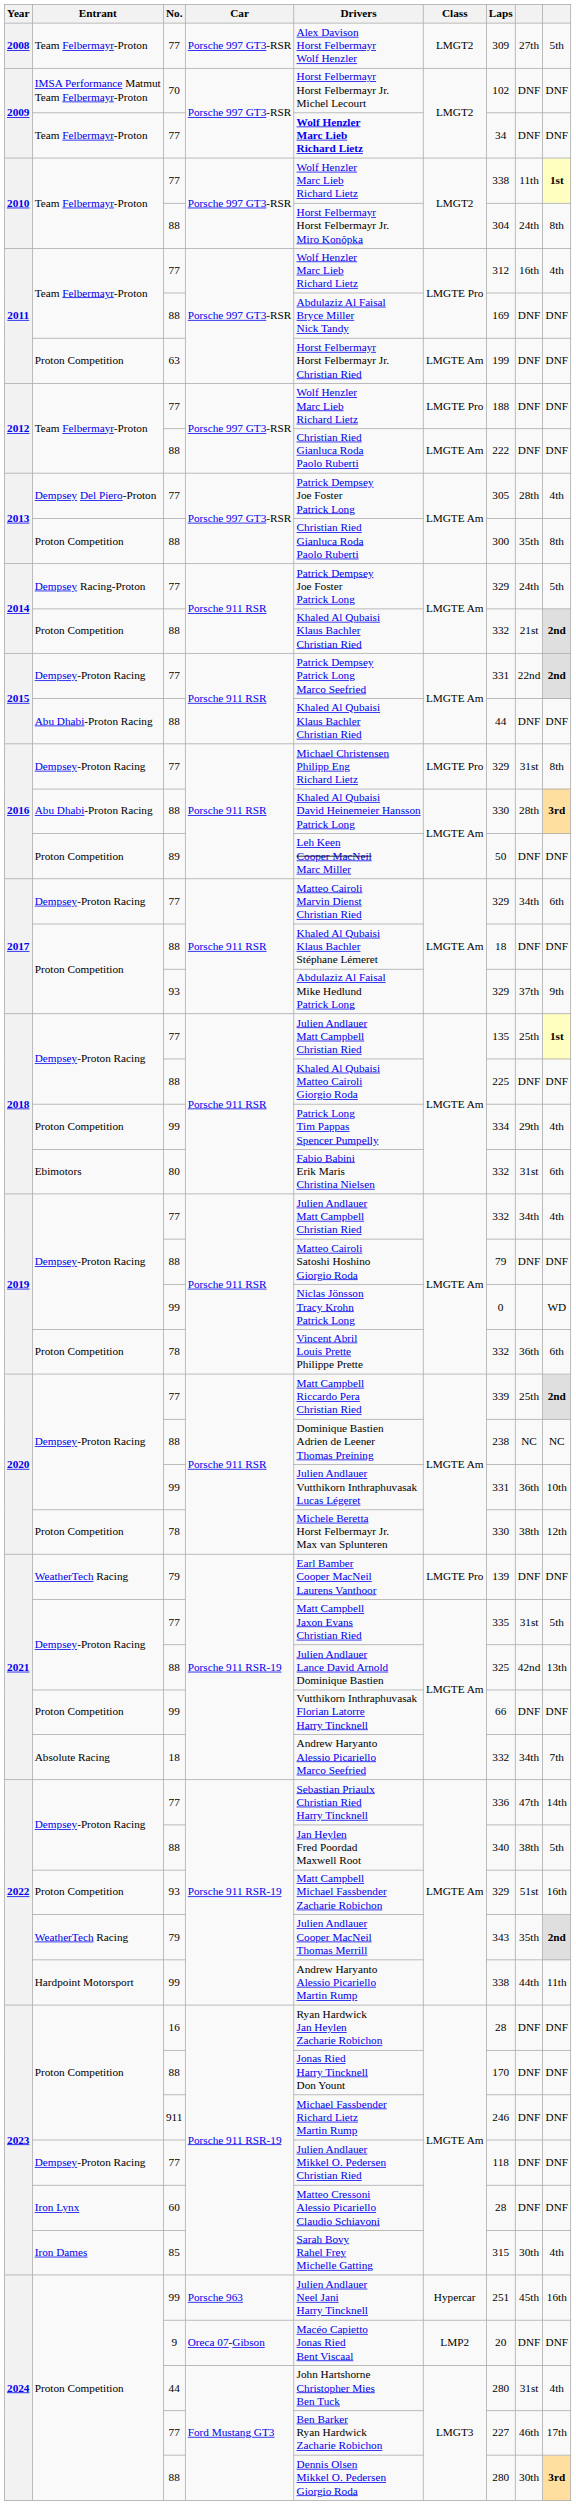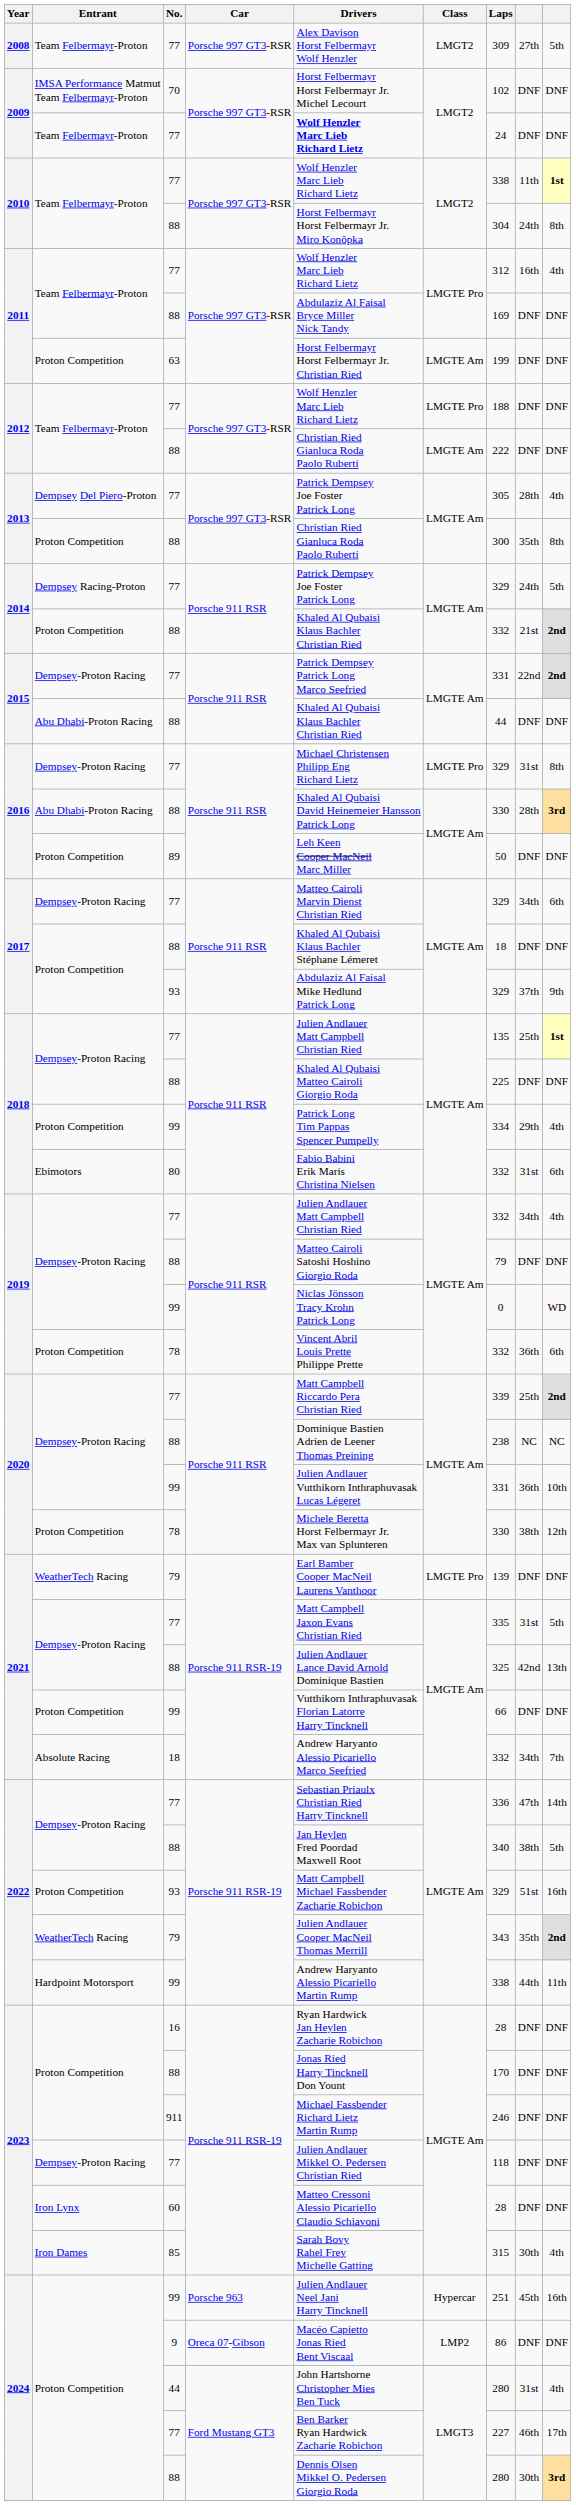 <table class="wikitable" style="font-size:90%">
 <tr>
 <th>Year</th>
 <th>Entrant</th>
 <th>No.</th>
 <th>Car</th>
 <th>Drivers</th>
 <th>Class</th>
 <th>Laps</th>
 <th></th>
 <th></th>
 </tr>
 <tr align="center">
 <th><a href='#'>2008</a></th>
 <td align=left> Team <a href='#'>Felbermayr</a>-Proton</td>
 <td>77</td>
 <td align=left><a href='#'>Porsche 997 GT3</a>-RSR</td>
 <td align=left> <a href='#'>Alex Davison</a><br> <a href='#'>Horst Felbermayr</a><br> <a href='#'>Wolf Henzler</a></td>
 <td>LMGT2</td>
 <td>309</td>
 <td>27th</td>
 <td>5th</td>
 </tr>
 <tr align="center">
 <th rowspan=2><a href='#'>2009</a></th>
 <td align=left> <a href='#'>IMSA Performance</a> Matmut<br> Team <a href='#'>Felbermayr</a>-Proton</td>
 <td>70</td>
 <td rowspan=2 align=left><a href='#'>Porsche 997 GT3</a>-RSR</td>
 <td align=left> <a href='#'>Horst Felbermayr</a><br> Horst Felbermayr Jr.<br> Michel Lecourt</td>
 <td rowspan=2>LMGT2</td>
 <td>102</td>
 <td>DNF</td>
 <td>DNF</td>
 </tr>
 <tr align="center">
 <td align=left> Team <a href='#'>Felbermayr</a>-Proton</td>
 <td>77</td>
 <td align=left><strong> <a href='#'>Wolf Henzler</a><br> <a href='#'>Marc Lieb</a><br> <a href='#'>Richard Lietz</a></strong></td>
-<td>34</td>
+<td>24</td>
 <td>DNF</td>
 <td>DNF</td>
 </tr>
 <tr align="center">
 <th rowspan=2><a href='#'>2010</a></th>
 <td rowspan=2 align=left> Team <a href='#'>Felbermayr</a>-Proton</td>
 <td>77</td>
 <td rowspan=2 align=left><a href='#'>Porsche 997 GT3</a>-RSR</td>
 <td align=left> <a href='#'>Wolf Henzler</a><br> <a href='#'>Marc Lieb</a><br> <a href='#'>Richard Lietz</a></td>
 <td rowspan=2>LMGT2</td>
 <td>338</td>
 <td>11th</td>
 <td style="background:#FFFFBF;"><strong>1st</strong></td>
 </tr>
 <tr align="center">
 <td>88</td>
 <td align=left> <a href='#'>Horst Felbermayr</a><br> Horst Felbermayr Jr.<br> <a href='#'>Miro Konôpka</a></td>
 <td>304</td>
 <td>24th</td>
 <td>8th</td>
 </tr>
 <tr align="center">
 <th rowspan=3><a href='#'>2011</a></th>
 <td rowspan=2 align=left> Team <a href='#'>Felbermayr</a>-Proton</td>
 <td>77</td>
 <td rowspan=3 align=left><a href='#'>Porsche 997 GT3</a>-RSR</td>
 <td align=left> <a href='#'>Wolf Henzler</a><br> <a href='#'>Marc Lieb</a><br> <a href='#'>Richard Lietz</a></td>
 <td rowspan=2>LMGTE Pro</td>
 <td>312</td>
 <td>16th</td>
 <td>4th</td>
 </tr>
 <tr align="center">
 <td>88</td>
 <td align=left> <a href='#'>Abdulaziz Al Faisal</a><br> <a href='#'>Bryce Miller</a><br> <a href='#'>Nick Tandy</a></td>
 <td>169</td>
 <td>DNF</td>
 <td>DNF</td>
 </tr>
 <tr align="center">
 <td align=left> Proton Competition</td>
 <td>63</td>
 <td align=left> <a href='#'>Horst Felbermayr</a><br> Horst Felbermayr Jr.<br> <a href='#'>Christian Ried</a></td>
 <td>LMGTE Am</td>
 <td>199</td>
 <td>DNF</td>
 <td>DNF</td>
 </tr>
 <tr align="center">
 <th rowspan=2><a href='#'>2012</a></th>
 <td rowspan=2 align=left> Team <a href='#'>Felbermayr</a>-Proton</td>
 <td>77</td>
 <td rowspan=2 align=left><a href='#'>Porsche 997 GT3</a>-RSR</td>
 <td align=left> <a href='#'>Wolf Henzler</a><br> <a href='#'>Marc Lieb</a><br> <a href='#'>Richard Lietz</a></td>
 <td>LMGTE Pro</td>
 <td>188</td>
 <td>DNF</td>
 <td>DNF</td>
 </tr>
 <tr align="center">
 <td>88</td>
 <td align=left> <a href='#'>Christian Ried</a><br> <a href='#'>Gianluca Roda</a><br> <a href='#'>Paolo Ruberti</a></td>
 <td>LMGTE Am</td>
 <td>222</td>
 <td>DNF</td>
 <td>DNF</td>
 </tr>
 <tr align="center">
 <th rowspan=2><a href='#'>2013</a></th>
 <td align=left> <a href='#'>Dempsey</a> <a href='#'>Del Piero</a>-Proton</td>
 <td>77</td>
 <td rowspan=2 align=left><a href='#'>Porsche 997 GT3</a>-RSR</td>
 <td align=left> <a href='#'>Patrick Dempsey</a><br> Joe Foster<br> <a href='#'>Patrick Long</a></td>
 <td rowspan=2>LMGTE Am</td>
 <td>305</td>
 <td>28th</td>
 <td>4th</td>
 </tr>
 <tr align="center">
 <td align=left> Proton Competition</td>
 <td>88</td>
 <td align=left> <a href='#'>Christian Ried</a><br> <a href='#'>Gianluca Roda</a><br> <a href='#'>Paolo Ruberti</a></td>
 <td>300</td>
 <td>35th</td>
 <td>8th</td>
 </tr>
 <tr align="center">
 <th rowspan=2><a href='#'>2014</a></th>
 <td align=left> <a href='#'>Dempsey</a> Racing-Proton</td>
 <td>77</td>
 <td rowspan=2 align=left><a href='#'>Porsche 911 RSR</a></td>
 <td align=left> <a href='#'>Patrick Dempsey</a><br> Joe Foster<br> <a href='#'>Patrick Long</a></td>
 <td rowspan=2>LMGTE Am</td>
 <td>329</td>
 <td>24th</td>
 <td>5th</td>
 </tr>
 <tr align="center">
 <td align=left> Proton Competition</td>
 <td>88</td>
 <td align=left> <a href='#'>Khaled Al Qubaisi</a><br> <a href='#'>Klaus Bachler</a><br> <a href='#'>Christian Ried</a></td>
 <td>332</td>
 <td>21st</td>
 <td style="background:#DFDFDF;"><strong>2nd</strong></td>
 </tr>
 <tr align="center">
 <th rowspan=2><a href='#'>2015</a></th>
 <td align=left> <a href='#'>Dempsey</a>-Proton Racing</td>
 <td>77</td>
 <td rowspan=2 align=left><a href='#'>Porsche 911 RSR</a></td>
 <td align=left> <a href='#'>Patrick Dempsey</a><br> <a href='#'>Patrick Long</a><br> <a href='#'>Marco Seefried</a></td>
 <td rowspan=2>LMGTE Am</td>
 <td>331</td>
 <td>22nd</td>
 <td style="background:#DFDFDF;"><strong>2nd</strong></td>
 </tr>
 <tr align="center">
 <td align=left> <a href='#'>Abu Dhabi</a>-Proton Racing</td>
 <td>88</td>
 <td align=left> <a href='#'>Khaled Al Qubaisi</a><br> <a href='#'>Klaus Bachler</a><br> <a href='#'>Christian Ried</a></td>
 <td>44</td>
 <td>DNF</td>
 <td>DNF</td>
 </tr>
 <tr align="center">
 <th rowspan=3><a href='#'>2016</a></th>
 <td align=left> <a href='#'>Dempsey</a>-Proton Racing</td>
 <td>77</td>
 <td rowspan=3 align=left><a href='#'>Porsche 911 RSR</a></td>
 <td align=left> <a href='#'>Michael Christensen</a><br> <a href='#'>Philipp Eng</a><br> <a href='#'>Richard Lietz</a></td>
 <td>LMGTE Pro</td>
 <td>329</td>
 <td>31st</td>
 <td>8th</td>
 </tr>
 <tr align="center">
 <td align=left> <a href='#'>Abu Dhabi</a>-Proton Racing</td>
 <td>88</td>
 <td align=left> <a href='#'>Khaled Al Qubaisi</a><br> <a href='#'>David Heinemeier Hansson</a><br> <a href='#'>Patrick Long</a></td>
 <td rowspan=2>LMGTE Am</td>
 <td>330</td>
 <td>28th</td>
 <td style="background:#FFDF9F;"><strong>3rd</strong></td>
 </tr>
 <tr align="center">
 <td align=left> Proton Competition</td>
 <td>89</td>
 <td align=left> <a href='#'>Leh Keen</a><br> <s><a href='#'>Cooper MacNeil</a></s><br> <a href='#'>Marc Miller</a></td>
 <td>50</td>
 <td>DNF</td>
 <td>DNF</td>
 </tr>
 <tr align="center">
 <th rowspan=3><a href='#'>2017</a></th>
 <td align=left> <a href='#'>Dempsey</a>-Proton Racing</td>
 <td>77</td>
 <td rowspan=3 align=left><a href='#'>Porsche 911 RSR</a></td>
 <td align=left> <a href='#'>Matteo Cairoli</a><br> <a href='#'>Marvin Dienst</a><br> <a href='#'>Christian Ried</a></td>
 <td rowspan=3>LMGTE Am</td>
 <td>329</td>
 <td>34th</td>
 <td>6th</td>
 </tr>
 <tr align="center">
 <td rowspan=2 align=left> Proton Competition</td>
 <td>88</td>
 <td align=left> <a href='#'>Khaled Al Qubaisi</a><br> <a href='#'>Klaus Bachler</a><br> Stéphane Lémeret</td>
 <td>18</td>
 <td>DNF</td>
 <td>DNF</td>
 </tr>
 <tr align="center">
 <td>93</td>
 <td align=left> <a href='#'>Abdulaziz Al Faisal</a><br> Mike Hedlund<br> <a href='#'>Patrick Long</a></td>
 <td>329</td>
 <td>37th</td>
 <td>9th</td>
 </tr>
 <tr align="center">
 <th rowspan=4><a href='#'>2018</a></th>
 <td rowspan=2 align=left> <a href='#'>Dempsey</a>-Proton Racing</td>
 <td>77</td>
 <td rowspan=4 align=left><a href='#'>Porsche 911 RSR</a></td>
 <td align=left> <a href='#'>Julien Andlauer</a><br> <a href='#'>Matt Campbell</a><br> <a href='#'>Christian Ried</a></td>
 <td rowspan=4>LMGTE Am</td>
 <td>135</td>
 <td>25th</td>
 <td style="background:#FFFFBF;"><strong>1st</strong></td>
 </tr>
 <tr align="center">
 <td>88</td>
 <td align=left> <a href='#'>Khaled Al Qubaisi</a><br> <a href='#'>Matteo Cairoli</a><br> <a href='#'>Giorgio Roda</a></td>
 <td>225</td>
 <td>DNF</td>
 <td>DNF</td>
 </tr>
 <tr align="center">
 <td align=left> Proton Competition</td>
 <td>99</td>
 <td align=left> <a href='#'>Patrick Long</a><br> <a href='#'>Tim Pappas</a><br> <a href='#'>Spencer Pumpelly</a></td>
 <td>334</td>
 <td>29th</td>
 <td>4th</td>
 </tr>
 <tr align="center">
 <td align=left> Ebimotors</td>
 <td>80</td>
 <td align=left> <a href='#'>Fabio Babini</a><br> Erik Maris<br> <a href='#'>Christina Nielsen</a></td>
 <td>332</td>
 <td>31st</td>
 <td>6th</td>
 </tr>
 <tr align="center">
 <th rowspan=4><a href='#'>2019</a></th>
 <td rowspan=3 align=left> <a href='#'>Dempsey</a>-Proton Racing</td>
 <td>77</td>
 <td rowspan=4 align=left><a href='#'>Porsche 911 RSR</a></td>
 <td align=left> <a href='#'>Julien Andlauer</a><br> <a href='#'>Matt Campbell</a><br> <a href='#'>Christian Ried</a></td>
 <td rowspan=4>LMGTE Am</td>
 <td>332</td>
 <td>34th</td>
 <td>4th</td>
 </tr>
 <tr align="center">
 <td>88</td>
 <td align=left> <a href='#'>Matteo Cairoli</a><br> Satoshi Hoshino<br> <a href='#'>Giorgio Roda</a></td>
 <td>79</td>
 <td>DNF</td>
 <td>DNF</td>
 </tr>
 <tr align="center">
 <td>99</td>
 <td align=left> <a href='#'>Niclas Jönsson</a><br> <a href='#'>Tracy Krohn</a><br> <a href='#'>Patrick Long</a></td>
 <td>0</td>
 <td></td>
 <td>WD</td>
 </tr>
 <tr align="center">
 <td align=left> Proton Competition</td>
 <td>78</td>
 <td align=left> <a href='#'>Vincent Abril</a><br> <a href='#'>Louis Prette</a><br> Philippe Prette</td>
 <td>332</td>
 <td>36th</td>
 <td>6th</td>
 </tr>
 <tr align="center">
 <th rowspan=4><a href='#'>2020</a></th>
 <td rowspan=3 align=left> <a href='#'>Dempsey</a>-Proton Racing</td>
 <td>77</td>
 <td rowspan=4 align=left><a href='#'>Porsche 911 RSR</a></td>
 <td align=left> <a href='#'>Matt Campbell</a><br> <a href='#'>Riccardo Pera</a><br> <a href='#'>Christian Ried</a></td>
 <td rowspan=4>LMGTE Am</td>
 <td>339</td>
 <td>25th</td>
 <td style="background:#DFDFDF;"><strong>2nd</strong></td>
 </tr>
 <tr align="center">
 <td>88</td>
 <td align=left> Dominique Bastien<br> Adrien de Leener<br> <a href='#'>Thomas Preining</a></td>
 <td>238</td>
 <td>NC</td>
 <td>NC</td>
 </tr>
 <tr align="center">
 <td>99</td>
 <td align=left> <a href='#'>Julien Andlauer</a><br> Vutthikorn Inthraphuvasak<br> <a href='#'>Lucas Légeret</a></td>
 <td>331</td>
 <td>36th</td>
 <td>10th</td>
 </tr>
 <tr align="center">
 <td align=left> Proton Competition</td>
 <td>78</td>
 <td align=left> <a href='#'>Michele Beretta</a><br> Horst Felbermayr Jr.<br> Max van Splunteren</td>
 <td>330</td>
 <td>38th</td>
 <td>12th</td>
 </tr>
 <tr align="center">
 <th rowspan=5><a href='#'>2021</a></th>
 <td align=left> <a href='#'>WeatherTech</a> Racing</td>
 <td>79</td>
 <td rowspan=5 align=left><a href='#'>Porsche 911 RSR-19</a></td>
 <td align=left> <a href='#'>Earl Bamber</a><br> <a href='#'>Cooper MacNeil</a><br> <a href='#'>Laurens Vanthoor</a></td>
 <td>LMGTE Pro</td>
 <td>139</td>
 <td>DNF</td>
 <td>DNF</td>
 </tr>
 <tr align="center">
 <td rowspan=2 align=left> <a href='#'>Dempsey</a>-Proton Racing</td>
 <td>77</td>
 <td align=left> <a href='#'>Matt Campbell</a><br> <a href='#'>Jaxon Evans</a><br> <a href='#'>Christian Ried</a></td>
 <td rowspan=4>LMGTE Am</td>
 <td>335</td>
 <td>31st</td>
 <td>5th</td>
 </tr>
 <tr align="center">
 <td>88</td>
 <td align=left> <a href='#'>Julien Andlauer</a><br> <a href='#'>Lance David Arnold</a><br> Dominique Bastien</td>
 <td>325</td>
 <td>42nd</td>
 <td>13th</td>
 </tr>
 <tr align="center">
 <td align=left> Proton Competition</td>
 <td>99</td>
 <td align=left> Vutthikorn Inthraphuvasak<br> <a href='#'>Florian Latorre</a><br> <a href='#'>Harry Tincknell</a></td>
 <td>66</td>
 <td>DNF</td>
 <td>DNF</td>
 </tr>
 <tr align="center">
 <td align=left> Absolute Racing</td>
 <td>18</td>
 <td align=left> Andrew Haryanto<br> <a href='#'>Alessio Picariello</a><br> <a href='#'>Marco Seefried</a></td>
 <td>332</td>
 <td>34th</td>
 <td>7th</td>
 </tr>
 <tr align="center">
 <th rowspan=5><a href='#'>2022</a></th>
 <td rowspan=2 align=left> <a href='#'>Dempsey</a>-Proton Racing</td>
 <td>77</td>
 <td rowspan=5 align=left><a href='#'>Porsche 911 RSR-19</a></td>
 <td align=left> <a href='#'>Sebastian Priaulx</a><br> <a href='#'>Christian Ried</a><br> <a href='#'>Harry Tincknell</a></td>
 <td rowspan=5>LMGTE Am</td>
 <td>336</td>
 <td>47th</td>
 <td>14th</td>
 </tr>
 <tr align="center">
 <td>88</td>
 <td align=left> <a href='#'>Jan Heylen</a><br> Fred Poordad<br> Maxwell Root</td>
 <td>340</td>
 <td>38th</td>
 <td>5th</td>
 </tr>
 <tr align="center">
 <td align=left> Proton Competition</td>
 <td>93</td>
 <td align=left> <a href='#'>Matt Campbell</a><br> <a href='#'>Michael Fassbender</a><br> <a href='#'>Zacharie Robichon</a></td>
 <td>329</td>
 <td>51st</td>
 <td>16th</td>
 </tr>
 <tr align="center">
 <td align=left> <a href='#'>WeatherTech</a> Racing</td>
 <td>79</td>
 <td align=left> <a href='#'>Julien Andlauer</a><br> <a href='#'>Cooper MacNeil</a><br> <a href='#'>Thomas Merrill</a></td>
 <td>343</td>
 <td>35th</td>
 <td style="background:#DFDFDF;"><strong>2nd</strong></td>
 </tr>
 <tr align="center">
 <td align=left> Hardpoint Motorsport</td>
 <td>99</td>
 <td align=left> Andrew Haryanto<br> <a href='#'>Alessio Picariello</a><br> <a href='#'>Martin Rump</a></td>
 <td>338</td>
 <td>44th</td>
 <td>11th</td>
 </tr>
 <tr align="center">
 <th rowspan=6><a href='#'>2023</a></th>
 <td rowspan=3 align=left> Proton Competition</td>
 <td>16</td>
 <td rowspan=6 align=left><a href='#'>Porsche 911 RSR-19</a></td>
 <td align=left> Ryan Hardwick<br> <a href='#'>Jan Heylen</a><br> <a href='#'>Zacharie Robichon</a></td>
 <td rowspan=6>LMGTE Am</td>
 <td>28</td>
 <td>DNF</td>
 <td>DNF</td>
 </tr>
 <tr align="center">
 <td>88</td>
 <td align=left> <a href='#'>Jonas Ried</a><br> <a href='#'>Harry Tincknell</a><br> Don Yount</td>
 <td>170</td>
 <td>DNF</td>
 <td>DNF</td>
 </tr>
 <tr align="center">
 <td>911</td>
 <td align=left> <a href='#'>Michael Fassbender</a><br> <a href='#'>Richard Lietz</a><br> <a href='#'>Martin Rump</a></td>
 <td>246</td>
 <td>DNF</td>
 <td>DNF</td>
 </tr>
 <tr align="center">
 <td align=left> <a href='#'>Dempsey</a>-Proton Racing</td>
 <td>77</td>
 <td align=left> <a href='#'>Julien Andlauer</a><br> <a href='#'>Mikkel O. Pedersen</a><br> <a href='#'>Christian Ried</a></td>
 <td>118</td>
 <td>DNF</td>
 <td>DNF</td>
 </tr>
 <tr align="center">
 <td align=left> <a href='#'>Iron Lynx</a></td>
 <td>60</td>
 <td align=left> <a href='#'>Matteo Cressoni</a><br> <a href='#'>Alessio Picariello</a><br> <a href='#'>Claudio Schiavoni</a></td>
 <td>28</td>
 <td>DNF</td>
 <td>DNF</td>
 </tr>
 <tr align="center">
 <td align=left> <a href='#'>Iron Dames</a></td>
 <td>85</td>
 <td align=left> <a href='#'>Sarah Bovy</a><br> <a href='#'>Rahel Frey</a><br> <a href='#'>Michelle Gatting</a></td>
 <td>315</td>
 <td>30th</td>
 <td>4th</td>
 </tr>
 <tr align="center">
 <th rowspan=5><a href='#'>2024</a></th>
 <td rowspan=5 align=left> Proton Competition</td>
 <td>99</td>
 <td align=left><a href='#'>Porsche 963</a></td>
 <td align=left> <a href='#'>Julien Andlauer</a><br> <a href='#'>Neel Jani</a><br> <a href='#'>Harry Tincknell</a></td>
 <td>Hypercar</td>
 <td>251</td>
 <td>45th</td>
 <td>16th</td>
 </tr>
 <tr align="center">
 <td>9</td>
 <td align=left><a href='#'>Oreca 07</a>-<a href='#'>Gibson</a></td>
 <td align=left> <a href='#'>Macéo Capietto</a><br> <a href='#'>Jonas Ried</a><br> <a href='#'>Bent Viscaal</a></td>
 <td>LMP2</td>
-<td>20</td>
+<td>86</td>
 <td>DNF</td>
 <td>DNF</td>
 </tr>
 <tr align="center">
 <td>44</td>
 <td rowspan=3 align=left><a href='#'>Ford Mustang GT3</a></td>
 <td align=left> John Hartshorne<br> <a href='#'>Christopher Mies</a><br> <a href='#'>Ben Tuck</a></td>
 <td rowspan=3>LMGT3</td>
 <td>280</td>
 <td>31st</td>
 <td>4th</td>
 </tr>
 <tr align="center">
 <td>77</td>
 <td align=left> <a href='#'>Ben Barker</a><br> Ryan Hardwick<br> <a href='#'>Zacharie Robichon</a></td>
 <td>227</td>
 <td>46th</td>
 <td>17th</td>
 </tr>
 <tr align="center">
 <td>88</td>
 <td align=left> <a href='#'>Dennis Olsen</a><br> <a href='#'>Mikkel O. Pedersen</a><br> <a href='#'>Giorgio Roda</a></td>
 <td>280</td>
 <td>30th</td>
 <td style="background:#FFDF9F;"><strong>3rd</strong></td>
 </tr>
 </table>
